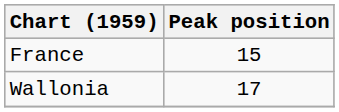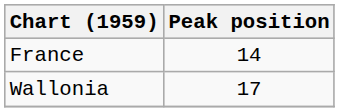 <table class="wikitable sortable">
 <tr>
 <th>Chart (1959)</th>
 <th>Peak position</th>
 </tr>
 <tr>
 <td>France</td>
-<td style="text-align:center">15</td>
+<td style="text-align:center">14</td>
 </tr>
 <tr>
 <td>Wallonia</td>
 <td style="text-align:center">17</td>
 </tr>
 <tr>
 </tr>
 </table>
